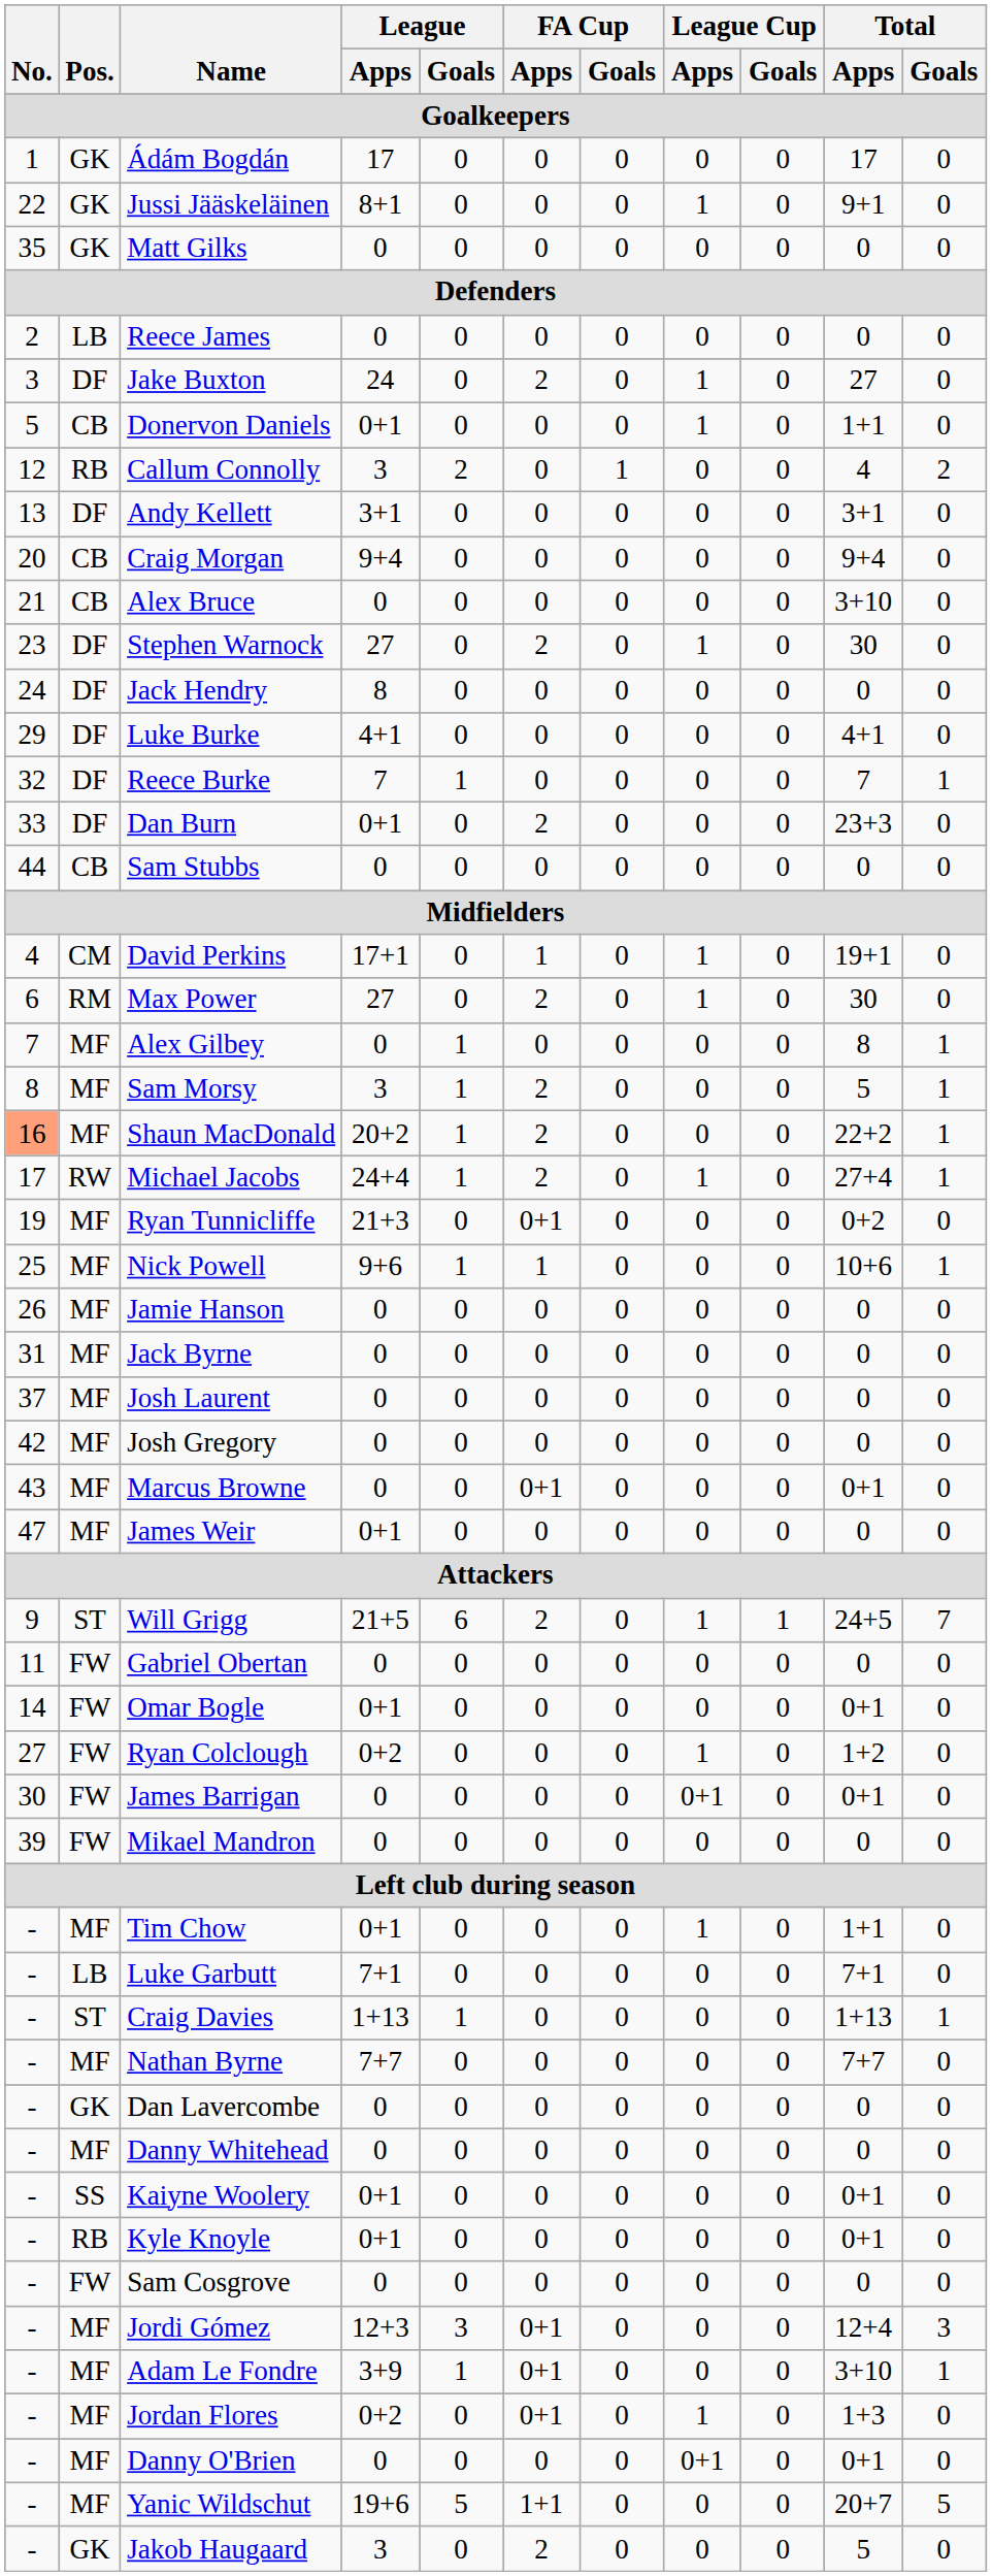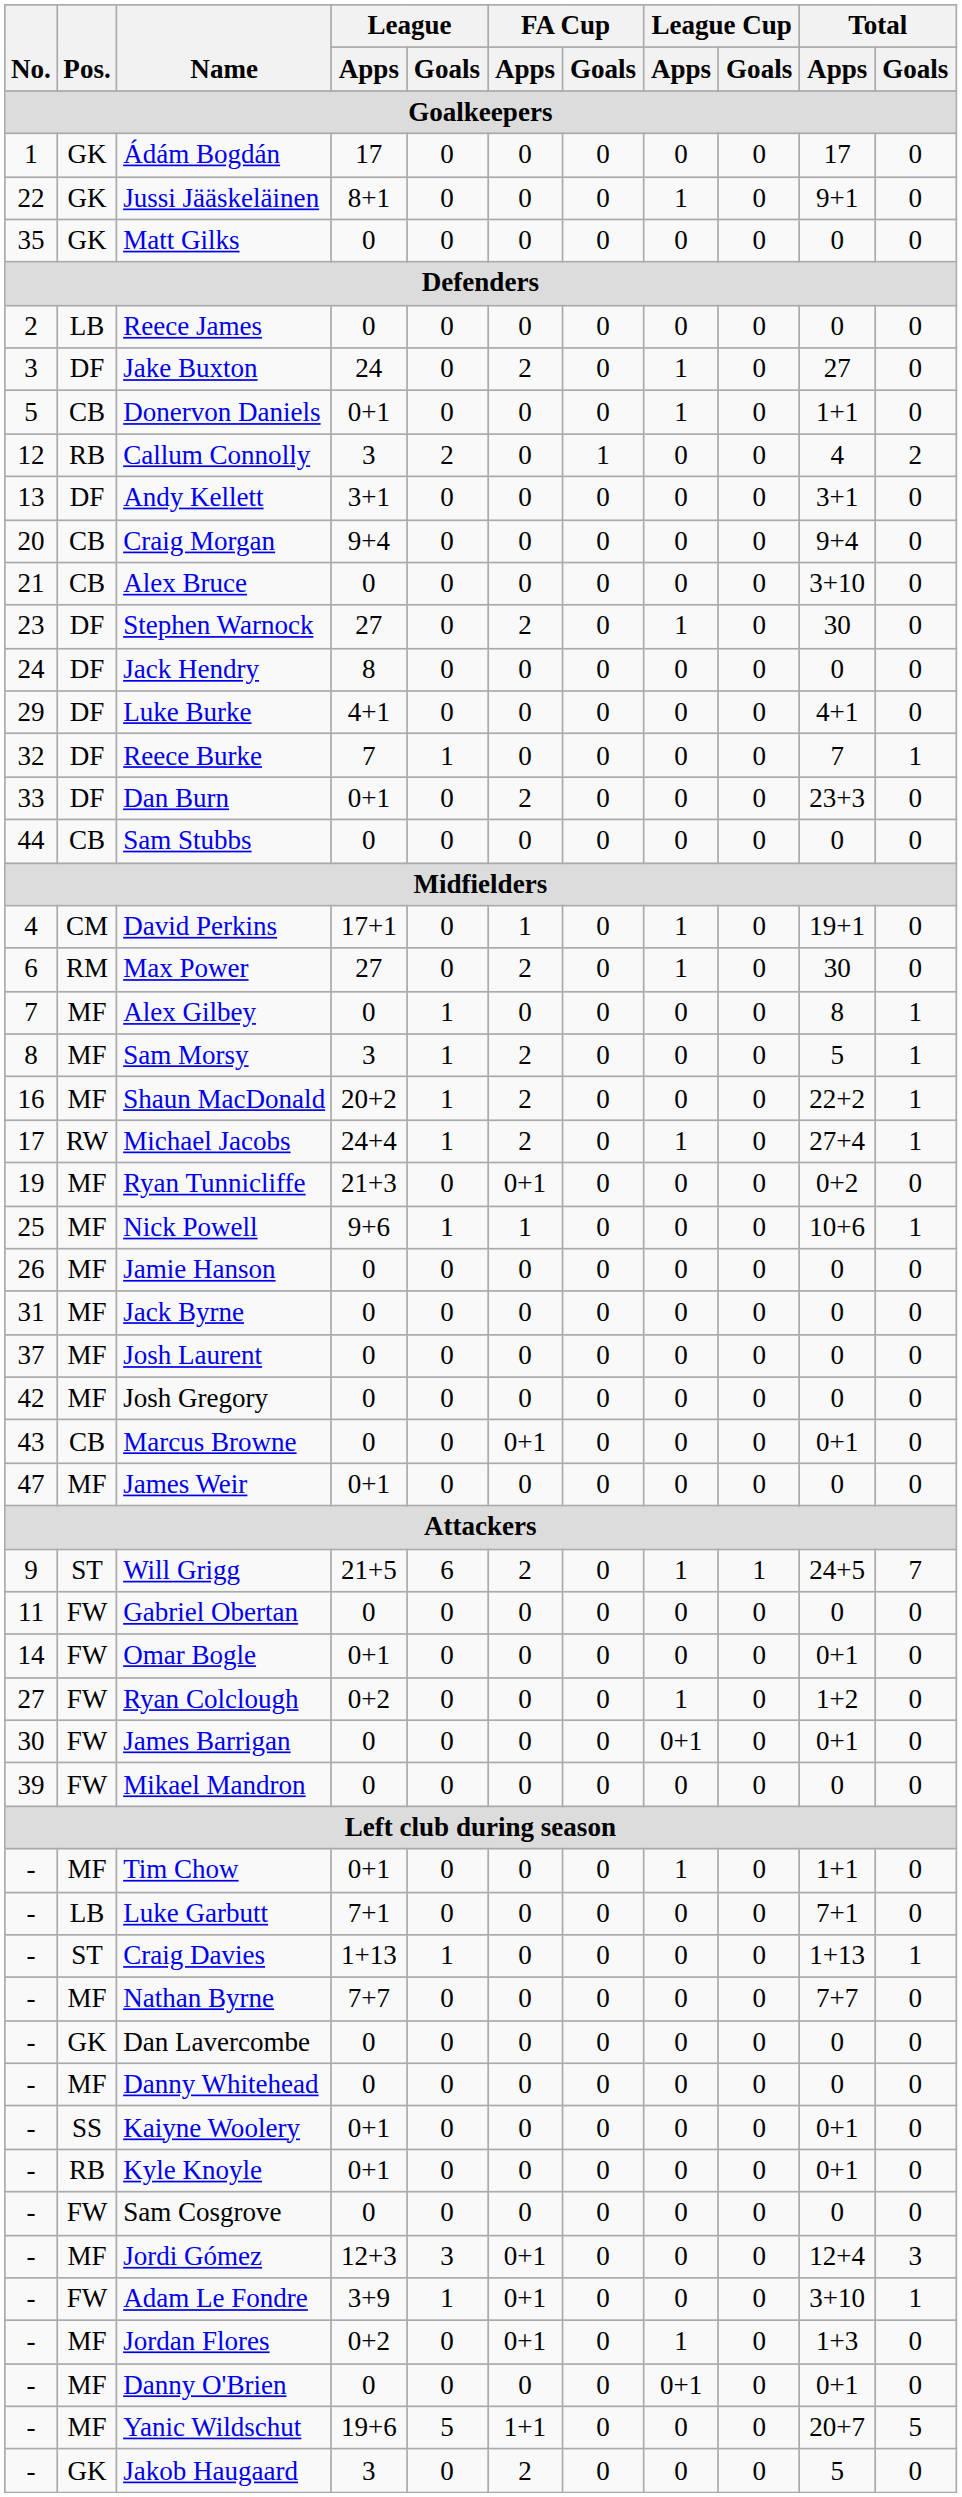 <table class="wikitable" style="text-align:center">
 <tr>
 <th rowspan="2" style="vertical-align:bottom;">No.</th>
 <th rowspan="2" style="vertical-align:bottom;">Pos.</th>
 <th rowspan="2" style="vertical-align:bottom;">Name</th>
 <th colspan="2" style="width:85px;">League</th>
 <th colspan="2" style="width:85px;">FA Cup</th>
 <th colspan="2" style="width:85px;">League Cup</th>
 <th colspan="2" style="width:85px;">Total</th>
 </tr>
 <tr>
 <th>Apps</th>
 <th>Goals</th>
 <th>Apps</th>
 <th>Goals</th>
 <th>Apps</th>
 <th>Goals</th>
 <th>Apps</th>
 <th>Goals</th>
 </tr>
 <tr>
 <th colspan="15" style="background:#dcdcdc; text-align:center;">Goalkeepers</th>
 </tr>
 <tr>
 <td>1</td>
 <td>GK</td>
 <td align="left"> <a href='#'>Ádám Bogdán</a></td>
 <td>17</td>
 <td>0</td>
 <td>0</td>
 <td>0</td>
 <td>0</td>
 <td>0</td>
 <td>17</td>
 <td>0</td>
 </tr>
 <tr>
 <td>22</td>
 <td>GK</td>
 <td align="left"> <a href='#'>Jussi Jääskeläinen</a></td>
 <td>8+1</td>
 <td>0</td>
 <td>0</td>
 <td>0</td>
 <td>1</td>
 <td>0</td>
 <td>9+1</td>
 <td>0</td>
 </tr>
 <tr>
 <td>35</td>
 <td>GK</td>
 <td align="left"> <a href='#'>Matt Gilks</a></td>
 <td>0</td>
 <td>0</td>
 <td>0</td>
 <td>0</td>
 <td>0</td>
 <td>0</td>
 <td>0</td>
 <td>0</td>
 </tr>
 <tr>
 <th colspan="15" style="background:#dcdcdc; text-align:center;">Defenders</th>
 </tr>
 <tr>
 <td>2</td>
 <td>LB</td>
 <td align="left"> <a href='#'>Reece James</a></td>
 <td>0</td>
 <td>0</td>
 <td>0</td>
 <td>0</td>
 <td>0</td>
 <td>0</td>
 <td>0</td>
 <td>0</td>
 </tr>
 <tr>
 <td>3</td>
 <td>DF</td>
 <td align="left"> <a href='#'>Jake Buxton</a></td>
 <td>24</td>
 <td>0</td>
 <td>2</td>
 <td>0</td>
 <td>1</td>
 <td>0</td>
 <td>27</td>
 <td>0</td>
 </tr>
 <tr>
 <td>5</td>
 <td>CB</td>
 <td align="left"> <a href='#'>Donervon Daniels</a></td>
 <td>0+1</td>
 <td>0</td>
 <td>0</td>
 <td>0</td>
 <td>1</td>
 <td>0</td>
 <td>1+1</td>
 <td>0</td>
 </tr>
 <tr>
 <td>12</td>
 <td>RB</td>
 <td align="left"> <a href='#'>Callum Connolly</a></td>
 <td>3</td>
 <td>2</td>
 <td>0</td>
 <td>1</td>
 <td>0</td>
 <td>0</td>
 <td>4</td>
 <td>2</td>
 </tr>
 <tr>
 <td>13</td>
 <td>DF</td>
 <td align="left"> <a href='#'>Andy Kellett</a></td>
 <td>3+1</td>
 <td>0</td>
 <td>0</td>
 <td>0</td>
 <td>0</td>
 <td>0</td>
 <td>3+1</td>
 <td>0</td>
 </tr>
 <tr>
 <td>20</td>
 <td>CB</td>
 <td align="left"> <a href='#'>Craig Morgan</a></td>
 <td>9+4</td>
 <td>0</td>
 <td>0</td>
 <td>0</td>
 <td>0</td>
 <td>0</td>
 <td>9+4</td>
 <td>0</td>
 </tr>
 <tr>
 <td>21</td>
 <td>CB</td>
 <td align="left"> <a href='#'>Alex Bruce</a></td>
 <td>0</td>
 <td>0</td>
 <td>0</td>
 <td>0</td>
 <td>0</td>
 <td>0</td>
 <td>3+10</td>
 <td>0</td>
 </tr>
 <tr>
 <td>23</td>
 <td>DF</td>
 <td align="left"> <a href='#'>Stephen Warnock</a></td>
 <td>27</td>
 <td>0</td>
 <td>2</td>
 <td>0</td>
 <td>1</td>
 <td>0</td>
 <td>30</td>
 <td>0</td>
 </tr>
 <tr>
 <td>24</td>
 <td>DF</td>
 <td align="left"> <a href='#'>Jack Hendry</a></td>
 <td>8</td>
 <td>0</td>
 <td>0</td>
 <td>0</td>
 <td>0</td>
 <td>0</td>
 <td>0</td>
 <td>0</td>
 </tr>
 <tr>
 <td>29</td>
 <td>DF</td>
 <td align="left"> <a href='#'>Luke Burke</a></td>
 <td>4+1</td>
 <td>0</td>
 <td>0</td>
 <td>0</td>
 <td>0</td>
 <td>0</td>
 <td>4+1</td>
 <td>0</td>
 </tr>
 <tr>
 <td>32</td>
 <td>DF</td>
 <td align="left"> <a href='#'>Reece Burke</a></td>
 <td>7</td>
 <td>1</td>
 <td>0</td>
 <td>0</td>
 <td>0</td>
 <td>0</td>
 <td>7</td>
 <td>1</td>
 </tr>
 <tr>
 <td>33</td>
 <td>DF</td>
 <td align="left"> <a href='#'>Dan Burn</a></td>
 <td>0+1</td>
 <td>0</td>
 <td>2</td>
 <td>0</td>
 <td>0</td>
 <td>0</td>
 <td>23+3</td>
 <td>0</td>
 </tr>
 <tr>
 <td>44</td>
 <td>CB</td>
 <td align="left"> <a href='#'>Sam Stubbs</a></td>
 <td>0</td>
 <td>0</td>
 <td>0</td>
 <td>0</td>
 <td>0</td>
 <td>0</td>
 <td>0</td>
 <td>0</td>
 </tr>
 <tr>
 <th colspan="15" style="background:#dcdcdc; text-align:center;">Midfielders</th>
 </tr>
 <tr>
 <td>4</td>
 <td>CM</td>
 <td align="left"> <a href='#'>David Perkins</a></td>
 <td>17+1</td>
 <td>0</td>
 <td>1</td>
 <td>0</td>
 <td>1</td>
 <td>0</td>
 <td>19+1</td>
 <td>0</td>
 </tr>
 <tr>
 <td>6</td>
 <td>RM</td>
 <td align="left"> <a href='#'>Max Power</a></td>
 <td>27</td>
 <td>0</td>
 <td>2</td>
 <td>0</td>
 <td>1</td>
 <td>0</td>
 <td>30</td>
 <td>0</td>
 </tr>
 <tr>
 <td>7</td>
 <td>MF</td>
 <td align="left"> <a href='#'>Alex Gilbey</a></td>
 <td>0</td>
 <td>1</td>
 <td>0</td>
 <td>0</td>
 <td>0</td>
 <td>0</td>
 <td>8</td>
 <td>1</td>
 </tr>
 <tr>
 <td>8</td>
 <td>MF</td>
 <td align="left"> <a href='#'>Sam Morsy</a></td>
 <td>3</td>
 <td>1</td>
 <td>2</td>
 <td>0</td>
 <td>0</td>
 <td>0</td>
 <td>5</td>
 <td>1</td>
 </tr>
 <tr>
-<td style="background: lightsalmon;">16</td>
+<td>16</td>
 <td>MF</td>
 <td align="left"> <a href='#'>Shaun MacDonald</a></td>
 <td>20+2</td>
 <td>1</td>
 <td>2</td>
 <td>0</td>
 <td>0</td>
 <td>0</td>
 <td>22+2</td>
 <td>1</td>
 </tr>
 <tr>
 <td>17</td>
 <td>RW</td>
 <td align="left"> <a href='#'>Michael Jacobs</a></td>
 <td>24+4</td>
 <td>1</td>
 <td>2</td>
 <td>0</td>
 <td>1</td>
 <td>0</td>
 <td>27+4</td>
 <td>1</td>
 </tr>
 <tr>
 <td>19</td>
 <td>MF</td>
 <td align="left"> <a href='#'>Ryan Tunnicliffe</a></td>
 <td>21+3</td>
 <td>0</td>
 <td>0+1</td>
 <td>0</td>
 <td>0</td>
 <td>0</td>
 <td>0+2</td>
 <td>0</td>
 </tr>
 <tr>
 <td>25</td>
 <td>MF</td>
 <td align="left"> <a href='#'>Nick Powell</a></td>
 <td>9+6</td>
 <td>1</td>
 <td>1</td>
 <td>0</td>
 <td>0</td>
 <td>0</td>
 <td>10+6</td>
 <td>1</td>
 </tr>
 <tr>
 <td>26</td>
 <td>MF</td>
 <td align="left"> <a href='#'>Jamie Hanson</a></td>
 <td>0</td>
 <td>0</td>
 <td>0</td>
 <td>0</td>
 <td>0</td>
 <td>0</td>
 <td>0</td>
 <td>0</td>
 </tr>
 <tr>
 <td>31</td>
 <td>MF</td>
 <td align="left"> <a href='#'>Jack Byrne</a></td>
 <td>0</td>
 <td>0</td>
 <td>0</td>
 <td>0</td>
 <td>0</td>
 <td>0</td>
 <td>0</td>
 <td>0</td>
 </tr>
 <tr>
 <td>37</td>
 <td>MF</td>
 <td align="left"> <a href='#'>Josh Laurent</a></td>
 <td>0</td>
 <td>0</td>
 <td>0</td>
 <td>0</td>
 <td>0</td>
 <td>0</td>
 <td>0</td>
 <td>0</td>
 </tr>
 <tr>
 <td>42</td>
 <td>MF</td>
 <td align="left"> Josh Gregory</td>
 <td>0</td>
 <td>0</td>
 <td>0</td>
 <td>0</td>
 <td>0</td>
 <td>0</td>
 <td>0</td>
 <td>0</td>
 </tr>
 <tr>
 <td>43</td>
-<td>MF</td>
+<td>CB</td>
 <td align="left"> <a href='#'>Marcus Browne</a></td>
 <td>0</td>
 <td>0</td>
 <td>0+1</td>
 <td>0</td>
 <td>0</td>
 <td>0</td>
 <td>0+1</td>
 <td>0</td>
 </tr>
 <tr>
 <td>47</td>
 <td>MF</td>
 <td align="left"> <a href='#'>James Weir</a></td>
 <td>0+1</td>
 <td>0</td>
 <td>0</td>
 <td>0</td>
 <td>0</td>
 <td>0</td>
 <td>0</td>
 <td>0</td>
 </tr>
 <tr>
 <th colspan="15" style="background:#dcdcdc; text-align:center;">Attackers</th>
 </tr>
 <tr>
 <td>9</td>
 <td>ST</td>
 <td align="left"> <a href='#'>Will Grigg</a></td>
 <td>21+5</td>
 <td>6</td>
 <td>2</td>
 <td>0</td>
 <td>1</td>
 <td>1</td>
 <td>24+5</td>
 <td>7</td>
 </tr>
 <tr>
 <td>11</td>
 <td>FW</td>
 <td align="left"> <a href='#'>Gabriel Obertan</a></td>
 <td>0</td>
 <td>0</td>
 <td>0</td>
 <td>0</td>
 <td>0</td>
 <td>0</td>
 <td>0</td>
 <td>0</td>
 </tr>
 <tr>
 <td>14</td>
 <td>FW</td>
 <td align="left"> <a href='#'>Omar Bogle</a></td>
 <td>0+1</td>
 <td>0</td>
 <td>0</td>
 <td>0</td>
 <td>0</td>
 <td>0</td>
 <td>0+1</td>
 <td>0</td>
 </tr>
 <tr>
 <td>27</td>
 <td>FW</td>
 <td align="left"> <a href='#'>Ryan Colclough</a></td>
 <td>0+2</td>
 <td>0</td>
 <td>0</td>
 <td>0</td>
 <td>1</td>
 <td>0</td>
 <td>1+2</td>
 <td>0</td>
 </tr>
 <tr>
 <td>30</td>
 <td>FW</td>
 <td align="left"> <a href='#'>James Barrigan</a></td>
 <td>0</td>
 <td>0</td>
 <td>0</td>
 <td>0</td>
 <td>0+1</td>
 <td>0</td>
 <td>0+1</td>
 <td>0</td>
 </tr>
 <tr>
 <td>39</td>
 <td>FW</td>
 <td align="left"> <a href='#'>Mikael Mandron</a></td>
 <td>0</td>
 <td>0</td>
 <td>0</td>
 <td>0</td>
 <td>0</td>
 <td>0</td>
 <td>0</td>
 <td>0</td>
 </tr>
 <tr>
 <th colspan="15" style="background:#dcdcdc; text-align:center;">Left club during season</th>
 </tr>
 <tr>
 <td>-</td>
 <td>MF</td>
 <td align="left"> <a href='#'>Tim Chow</a></td>
 <td>0+1</td>
 <td>0</td>
 <td>0</td>
 <td>0</td>
 <td>1</td>
 <td>0</td>
 <td>1+1</td>
 <td>0</td>
 </tr>
 <tr>
 <td>-</td>
 <td>LB</td>
 <td align="left"> <a href='#'>Luke Garbutt</a></td>
 <td>7+1</td>
 <td>0</td>
 <td>0</td>
 <td>0</td>
 <td>0</td>
 <td>0</td>
 <td>7+1</td>
 <td>0</td>
 </tr>
 <tr>
 <td>-</td>
 <td>ST</td>
 <td align="left"> <a href='#'>Craig Davies</a></td>
 <td>1+13</td>
 <td>1</td>
 <td>0</td>
 <td>0</td>
 <td>0</td>
 <td>0</td>
 <td>1+13</td>
 <td>1</td>
 </tr>
 <tr>
 <td>-</td>
 <td>MF</td>
 <td align="left"> <a href='#'>Nathan Byrne</a></td>
 <td>7+7</td>
 <td>0</td>
 <td>0</td>
 <td>0</td>
 <td>0</td>
 <td>0</td>
 <td>7+7</td>
 <td>0</td>
 </tr>
 <tr>
 <td>-</td>
 <td>GK</td>
 <td align="left"> Dan Lavercombe</td>
 <td>0</td>
 <td>0</td>
 <td>0</td>
 <td>0</td>
 <td>0</td>
 <td>0</td>
 <td>0</td>
 <td>0</td>
 </tr>
 <tr>
 <td>-</td>
 <td>MF</td>
 <td align="left"> <a href='#'>Danny Whitehead</a></td>
 <td>0</td>
 <td>0</td>
 <td>0</td>
 <td>0</td>
 <td>0</td>
 <td>0</td>
 <td>0</td>
 <td>0</td>
 </tr>
 <tr>
 <td>-</td>
 <td>SS</td>
 <td align="left"> <a href='#'>Kaiyne Woolery</a></td>
 <td>0+1</td>
 <td>0</td>
 <td>0</td>
 <td>0</td>
 <td>0</td>
 <td>0</td>
 <td>0+1</td>
 <td>0</td>
 </tr>
 <tr>
 <td>-</td>
 <td>RB</td>
 <td align="left"> <a href='#'>Kyle Knoyle</a></td>
 <td>0+1</td>
 <td>0</td>
 <td>0</td>
 <td>0</td>
 <td>0</td>
 <td>0</td>
 <td>0+1</td>
 <td>0</td>
 </tr>
 <tr>
 <td>-</td>
 <td>FW</td>
 <td align="left"> Sam Cosgrove</td>
 <td>0</td>
 <td>0</td>
 <td>0</td>
 <td>0</td>
 <td>0</td>
 <td>0</td>
 <td>0</td>
 <td>0</td>
 </tr>
 <tr>
 <td>-</td>
 <td>MF</td>
 <td align="left"> <a href='#'>Jordi Gómez</a></td>
 <td>12+3</td>
 <td>3</td>
 <td>0+1</td>
 <td>0</td>
 <td>0</td>
 <td>0</td>
 <td>12+4</td>
 <td>3</td>
 </tr>
 <tr>
 <td>-</td>
-<td>MF</td>
+<td>FW</td>
 <td align="left"> <a href='#'>Adam Le Fondre</a></td>
 <td>3+9</td>
 <td>1</td>
 <td>0+1</td>
 <td>0</td>
 <td>0</td>
 <td>0</td>
 <td>3+10</td>
 <td>1</td>
 </tr>
 <tr>
 <td>-</td>
 <td>MF</td>
 <td align="left"> <a href='#'>Jordan Flores</a></td>
 <td>0+2</td>
 <td>0</td>
 <td>0+1</td>
 <td>0</td>
 <td>1</td>
 <td>0</td>
 <td>1+3</td>
 <td>0</td>
 </tr>
 <tr>
 <td>-</td>
 <td>MF</td>
 <td align="left"> <a href='#'>Danny O'Brien</a></td>
 <td>0</td>
 <td>0</td>
 <td>0</td>
 <td>0</td>
 <td>0+1</td>
 <td>0</td>
 <td>0+1</td>
 <td>0</td>
 </tr>
 <tr>
 <td>-</td>
 <td>MF</td>
 <td align="left"> <a href='#'>Yanic Wildschut</a></td>
 <td>19+6</td>
 <td>5</td>
 <td>1+1</td>
 <td>0</td>
 <td>0</td>
 <td>0</td>
 <td>20+7</td>
 <td>5</td>
 </tr>
 <tr>
 <td>-</td>
 <td>GK</td>
 <td align="left"> <a href='#'>Jakob Haugaard</a></td>
 <td>3</td>
 <td>0</td>
 <td>2</td>
 <td>0</td>
 <td>0</td>
 <td>0</td>
 <td>5</td>
 <td>0</td>
 </tr>
 </table>
